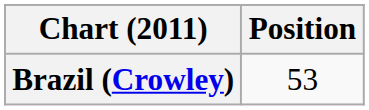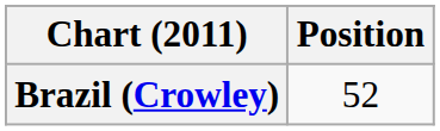 <table class="wikitable plainrowheaders" style="text-align:center">
 <tr>
 <th scope="col">Chart (2011)</th>
 <th scope="col">Position</th>
 </tr>
 <tr>
 <th scope="row">Brazil (<a href='#'>Crowley</a>)</th>
-<td style="text-align:center;">53</td>
+<td style="text-align:center;">52</td>
 </tr>
 </table>
